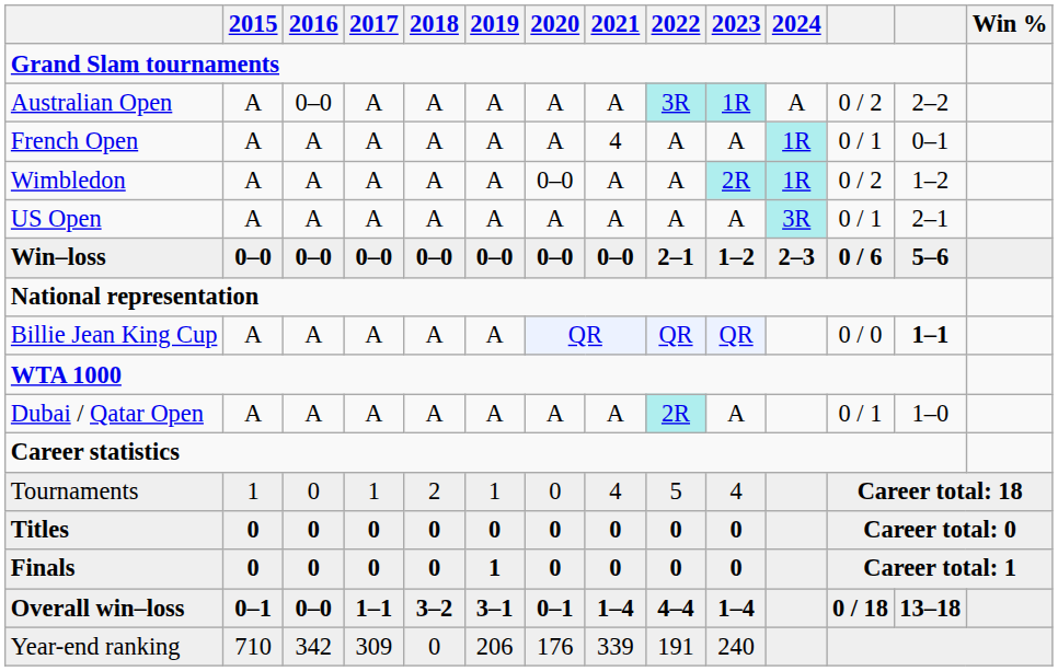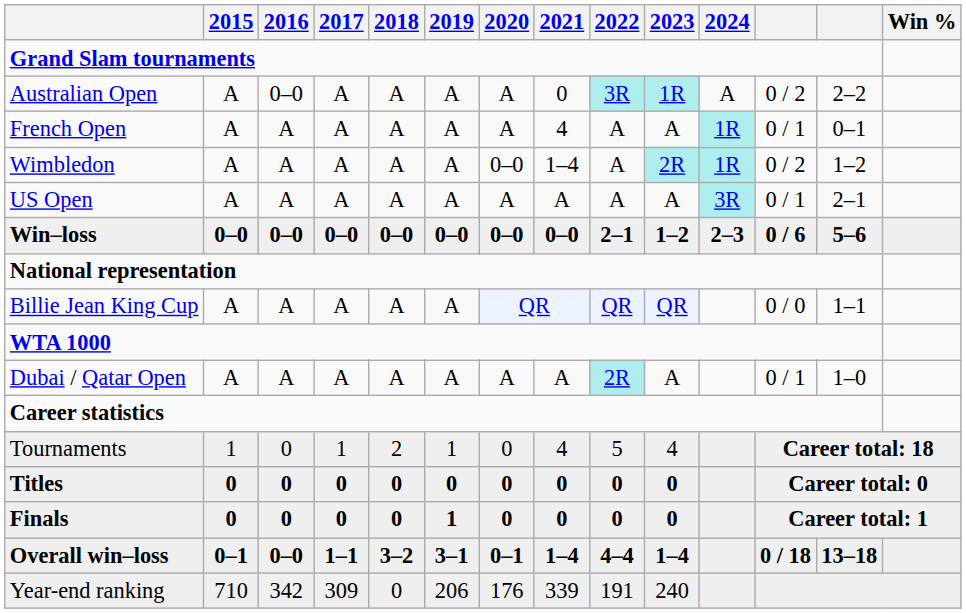 <table class="wikitable" style=text-align:center>
 <tr>
 <th></th>
 <th><a href='#'>2015</a></th>
 <th><a href='#'>2016</a></th>
 <th><a href='#'>2017</a></th>
 <th><a href='#'>2018</a></th>
 <th><a href='#'>2019</a></th>
 <th><a href='#'>2020</a></th>
 <th><a href='#'>2021</a></th>
 <th><a href='#'>2022</a></th>
 <th><a href='#'>2023</a></th>
 <th><a href='#'>2024</a></th>
 <th></th>
 <th></th>
 <th>Win %</th>
 </tr>
 <tr>
 <td colspan="13" align=left><strong><a href='#'>Grand Slam tournaments</a></strong></td>
 </tr>
 <tr>
 <td align=left><a href='#'>Australian Open</a></td>
 <td>A</td>
 <td>0–0</td>
 <td>A</td>
 <td>A</td>
 <td>A</td>
 <td>A</td>
-<td>A</td>
+<td>0</td>
 <td bgcolor=afeeee><a href='#'>3R</a></td>
 <td bgcolor=afeeee><a href='#'>1R</a></td>
 <td>A</td>
 <td>0 / 2</td>
 <td>2–2</td>
 <td></td>
 </tr>
 <tr>
 <td align=left><a href='#'>French Open</a></td>
 <td>A</td>
 <td>A</td>
 <td>A</td>
 <td>A</td>
 <td>A</td>
 <td>A</td>
 <td>4</td>
 <td>A</td>
 <td>A</td>
 <td bgcolor=afeeee><a href='#'>1R</a></td>
 <td>0 / 1</td>
 <td>0–1</td>
 <td></td>
 </tr>
 <tr>
 <td align=left><a href='#'>Wimbledon</a></td>
 <td>A</td>
 <td>A</td>
 <td>A</td>
 <td>A</td>
 <td>A</td>
 <td>0–0</td>
-<td>A</td>
+<td>1–4</td>
 <td>A</td>
 <td bgcolor=afeeee><a href='#'>2R</a></td>
 <td bgcolor=afeeee><a href='#'>1R</a></td>
 <td>0 / 2</td>
 <td>1–2</td>
 <td></td>
 </tr>
 <tr>
 <td align=left><a href='#'>US Open</a></td>
 <td>A</td>
 <td>A</td>
 <td>A</td>
 <td>A</td>
 <td>A</td>
 <td>A</td>
 <td>A</td>
 <td>A</td>
 <td>A</td>
 <td bgcolor=afeeee><a href='#'>3R</a></td>
 <td>0 / 1</td>
 <td>2–1</td>
 <td></td>
 </tr>
 <tr style=background:#efefef;font-weight:bold>
 <td align=left>Win–loss</td>
 <td>0–0</td>
 <td>0–0</td>
 <td>0–0</td>
 <td>0–0</td>
 <td>0–0</td>
 <td>0–0</td>
 <td>0–0</td>
 <td>2–1</td>
 <td>1–2</td>
 <td>2–3</td>
 <td>0 / 6</td>
 <td>5–6</td>
 <td></td>
 </tr>
 <tr>
 <td colspan="13" align=left><strong>National representation</strong></td>
 </tr>
 <tr>
 <td align=left><a href='#'>Billie Jean King Cup</a></td>
 <td>A</td>
 <td>A</td>
 <td>A</td>
 <td>A</td>
 <td>A</td>
 <td colspan="2" bgcolor=ecf2ff><a href='#'>QR</a></td>
 <td bgcolor=ecf2ff><a href='#'>QR</a></td>
 <td bgcolor=ecf2ff><a href='#'>QR</a></td>
 <td></td>
 <td>0 / 0</td>
-<td><strong>1–1</strong></td>
+<td>1–1</td>
 <td></td>
 </tr>
 <tr>
 <td colspan="13" align=left><strong><a href='#'>WTA 1000</a></strong></td>
 </tr>
 <tr>
 <td align=left><a href='#'>Dubai</a> / <a href='#'>Qatar Open</a></td>
 <td>A</td>
 <td>A</td>
 <td>A</td>
 <td>A</td>
 <td>A</td>
 <td>A</td>
 <td>A</td>
 <td bgcolor=afeeee><a href='#'>2R</a></td>
 <td>A</td>
 <td></td>
 <td>0 / 1</td>
 <td>1–0</td>
 <td></td>
 </tr>
 <tr>
 <td colspan="13" align=left><strong>Career statistics</strong></td>
 </tr>
 <tr bgcolor=efefef>
 <td align=left>Tournaments</td>
 <td>1</td>
 <td>0</td>
 <td>1</td>
 <td>2</td>
 <td>1</td>
 <td>0</td>
 <td>4</td>
 <td>5</td>
 <td>4</td>
 <td></td>
 <td colspan="3"><strong>Career total: 18</strong></td>
 </tr>
 <tr style=background:#efefef;font-weight:bold>
 <td align=left>Titles</td>
 <td>0</td>
 <td>0</td>
 <td>0</td>
 <td>0</td>
 <td>0</td>
 <td>0</td>
 <td>0</td>
 <td>0</td>
 <td>0</td>
 <td></td>
 <td colspan="3">Career total: 0</td>
 </tr>
 <tr style=background:#efefef;font-weight:bold>
 <td align=left>Finals</td>
 <td>0</td>
 <td>0</td>
 <td>0</td>
 <td>0</td>
 <td>1</td>
 <td>0</td>
 <td>0</td>
 <td>0</td>
 <td>0</td>
 <td></td>
 <td colspan="3">Career total: 1</td>
 </tr>
 <tr style=background:#efefef;font-weight:bold>
 <td align=left>Overall win–loss</td>
 <td>0–1</td>
 <td>0–0</td>
 <td>1–1</td>
 <td>3–2</td>
 <td>3–1</td>
 <td>0–1</td>
 <td>1–4</td>
 <td>4–4</td>
 <td>1–4</td>
 <td></td>
 <td>0 / 18</td>
 <td>13–18</td>
 <td></td>
 </tr>
 <tr bgcolor=efefef>
 <td align=left>Year-end ranking</td>
 <td>710</td>
 <td>342</td>
 <td>309</td>
 <td>0</td>
 <td>206</td>
 <td>176</td>
 <td>339</td>
 <td>191</td>
 <td>240</td>
 <td></td>
 <td colspan="3"></td>
 </tr>
 </table>
